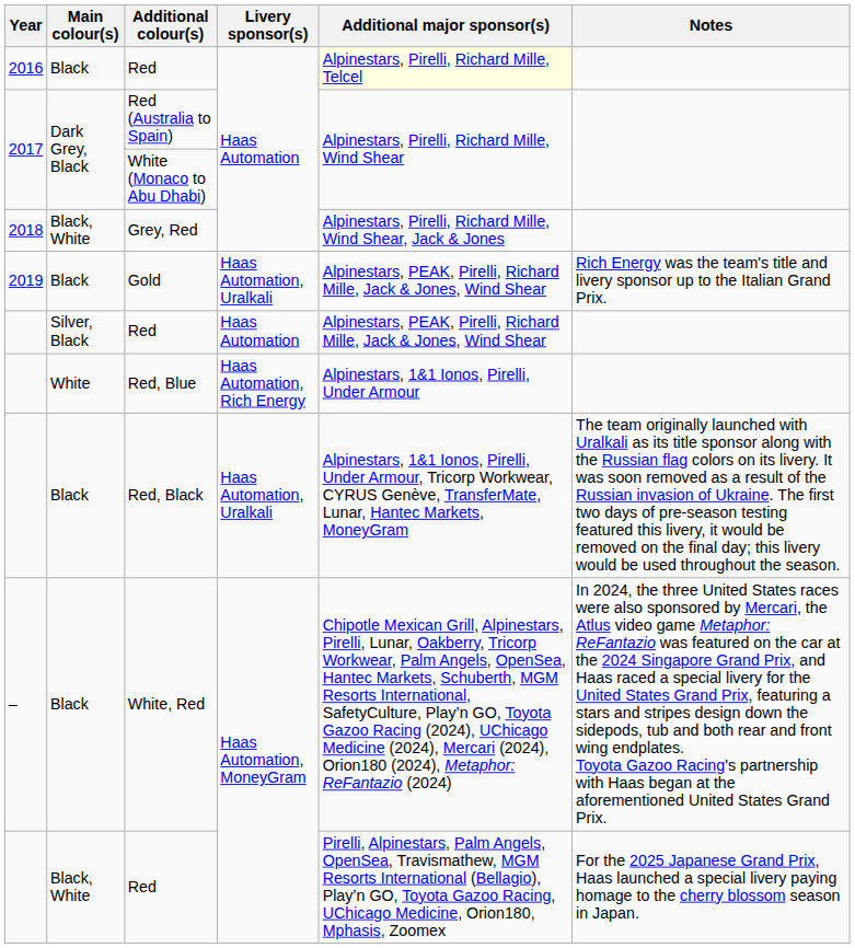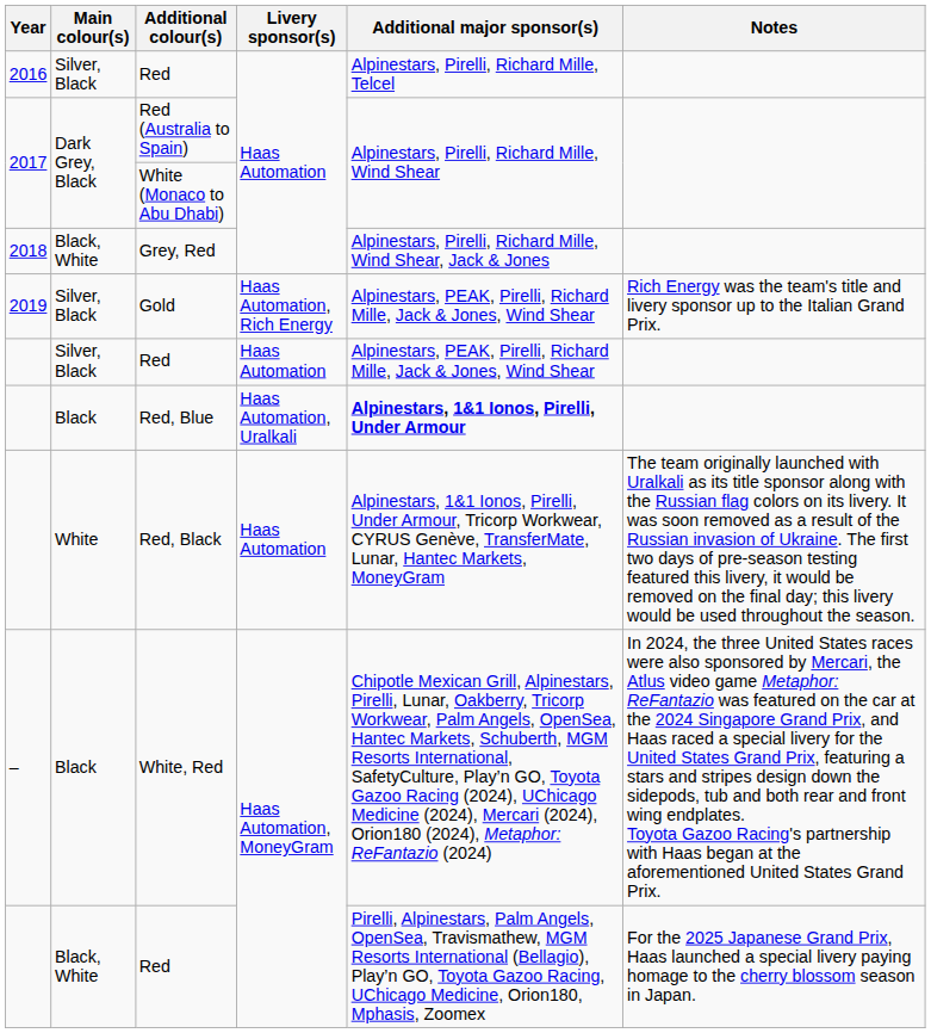 <table class="wikitable">
 <tr>
 <th>Year</th>
 <th>Main colour(s)</th>
 <th>Additional colour(s)</th>
 <th>Livery sponsor(s)</th>
 <th>Additional major sponsor(s)</th>
 <th>Notes</th>
 </tr>
 <tr>
 <td><a href='#'>2016</a></td>
-<td>Black</td>
+<td>Silver, Black</td>
 <td>Red</td>
 <td rowspan="4"><a href='#'>Haas Automation</a></td>
-<td style="background: lightyellow;"><a href='#'>Alpinestars</a>, <a href='#'>Pirelli</a>, <a href='#'>Richard Mille</a>, <a href='#'>Telcel</a></td>
+<td><a href='#'>Alpinestars</a>, <a href='#'>Pirelli</a>, <a href='#'>Richard Mille</a>, <a href='#'>Telcel</a></td>
 <td></td>
 </tr>
 <tr>
 <td rowspan=2><a href='#'>2017</a></td>
 <td rowspan=2>Dark Grey, Black</td>
 <td>Red (<a href='#'>Australia</a> to <a href='#'>Spain</a>)</td>
 <td rowspan=2><a href='#'>Alpinestars</a>, <a href='#'>Pirelli</a>, <a href='#'>Richard Mille</a>, <a href='#'>Wind Shear</a></td>
 <td rowspan=2></td>
 </tr>
 <tr>
 <td>White (<a href='#'>Monaco</a> to <a href='#'>Abu Dhabi</a>)</td>
 </tr>
 <tr>
 <td><a href='#'>2018</a></td>
 <td>Black, White</td>
 <td>Grey, Red</td>
 <td><a href='#'>Alpinestars</a>, <a href='#'>Pirelli</a>, <a href='#'>Richard Mille</a>, <a href='#'>Wind Shear</a>, <a href='#'>Jack & Jones</a></td>
 <td></td>
 </tr>
 <tr>
 <td><a href='#'>2019</a></td>
-<td>Black</td>
+<td>Silver, Black</td>
 <td>Gold</td>
-<td><a href='#'>Haas Automation</a>, <a href='#'>Uralkali</a></td>
+<td><a href='#'>Haas Automation</a>, <a href='#'>Rich Energy</a></td>
 <td><a href='#'>Alpinestars</a>, <a href='#'>PEAK</a>, <a href='#'>Pirelli</a>, <a href='#'>Richard Mille</a>, <a href='#'>Jack & Jones</a>, <a href='#'>Wind Shear</a></td>
 <td><a href='#'>Rich Energy</a> was the team's title and livery sponsor up to the Italian Grand Prix.</td>
 </tr>
 <tr>
 <td></td>
 <td>Silver, Black</td>
 <td>Red</td>
 <td><a href='#'>Haas Automation</a></td>
 <td><a href='#'>Alpinestars</a>, <a href='#'>PEAK</a>, <a href='#'>Pirelli</a>, <a href='#'>Richard Mille</a>, <a href='#'>Jack & Jones</a>, <a href='#'>Wind Shear</a></td>
 <td></td>
 </tr>
 <tr>
 <td></td>
-<td>White</td>
+<td>Black</td>
 <td>Red, Blue</td>
-<td><a href='#'>Haas Automation</a>, <a href='#'>Rich Energy</a></td>
-<td><a href='#'>Alpinestars</a>, <a href='#'>1&1 Ionos</a>, <a href='#'>Pirelli</a>, <a href='#'>Under Armour</a></td>
+<td><a href='#'>Haas Automation</a>, <a href='#'>Uralkali</a></td>
+<td><strong><a href='#'>Alpinestars</a>, <a href='#'>1&1 Ionos</a>, <a href='#'>Pirelli</a>, <a href='#'>Under Armour</a></strong></td>
 </tr>
 <tr>
 <td></td>
-<td>Black</td>
+<td>White</td>
 <td>Red, Black</td>
-<td><a href='#'>Haas Automation</a>, <a href='#'>Uralkali</a></td>
+<td><a href='#'>Haas Automation</a></td>
 <td><a href='#'>Alpinestars</a>, <a href='#'>1&1 Ionos</a>, <a href='#'>Pirelli</a>, <a href='#'>Under Armour</a>, Tricorp Workwear, CYRUS Genève, <a href='#'>TransferMate</a>, Lunar, <a href='#'>Hantec Markets</a>, <a href='#'>MoneyGram</a></td>
 <td>The team originally launched with <a href='#'>Uralkali</a> as its title sponsor along with the <a href='#'>Russian flag</a> colors on its livery. It was soon removed as a result of the <a href='#'>Russian invasion of Ukraine</a>. The first two days of pre-season testing featured this livery, it would be removed on the final day; this livery would be used throughout the season.</td>
 </tr>
 <tr>
 <td>–</td>
 <td>Black</td>
 <td>White, Red</td>
 <td rowspan="2"><a href='#'>Haas Automation</a>, <a href='#'>MoneyGram</a></td>
 <td><a href='#'>Chipotle Mexican Grill</a>, <a href='#'>Alpinestars</a>, <a href='#'>Pirelli</a>, Lunar, <a href='#'>Oakberry</a>, <a href='#'>Tricorp Workwear</a>, <a href='#'>Palm Angels</a>, <a href='#'>OpenSea</a>, <a href='#'>Hantec Markets</a>,  <a href='#'>Schuberth</a>, <a href='#'>MGM Resorts International</a>, SafetyCulture, Play’n GO, <a href='#'>Toyota Gazoo Racing</a> (2024), <a href='#'>UChicago Medicine</a> (2024), <a href='#'>Mercari</a> (2024), Orion180 (2024), <em><a href='#'>Metaphor: ReFantazio</a></em> (2024)</td>
 <td>In 2024, the three United States races were also sponsored by <a href='#'>Mercari</a>, the <a href='#'>Atlus</a> video game <em><a href='#'>Metaphor: ReFantazio</a></em> was featured on the car at the <a href='#'>2024 Singapore Grand Prix</a>, and Haas raced a special livery for the <a href='#'>United States Grand Prix</a>, featuring a stars and stripes design down the sidepods, tub and both rear and front wing endplates.<br><a href='#'>Toyota Gazoo Racing</a>'s partnership with Haas began at the aforementioned United States Grand Prix.</td>
 </tr>
 <tr>
 <td></td>
 <td>Black, White</td>
 <td>Red</td>
 <td><a href='#'>Pirelli</a>, <a href='#'>Alpinestars</a>, <a href='#'>Palm Angels</a>, <a href='#'>OpenSea</a>, Travismathew, <a href='#'>MGM Resorts International</a> (<a href='#'>Bellagio</a>), Play’n GO, <a href='#'>Toyota Gazoo Racing</a>, <a href='#'>UChicago Medicine</a>, Orion180, <a href='#'>Mphasis</a>, Zoomex</td>
 <td>For the <a href='#'>2025 Japanese Grand Prix</a>, Haas launched a special livery paying homage to the <a href='#'>cherry blossom</a> season in Japan.</td>
 </tr>
 </table>
